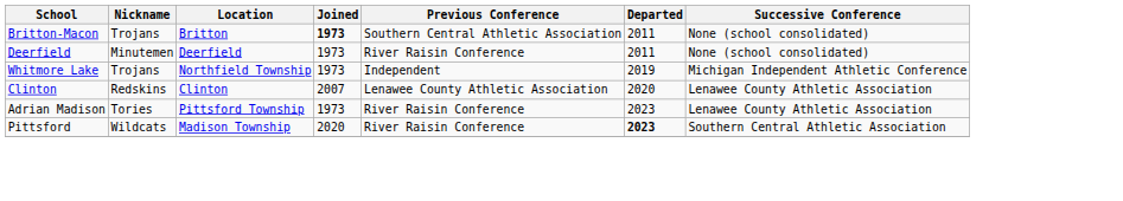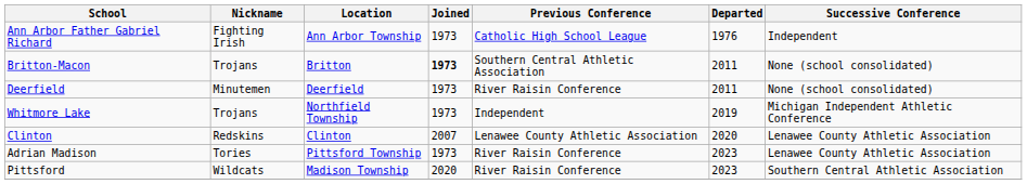 <table class="wikitable sortable">
 <tr>
 <th>School</th>
 <th>Nickname</th>
 <th>Location</th>
 <th>Joined</th>
 <th>Previous Conference</th>
 <th>Departed</th>
 <th>Successive Conference</th>
+</tr>
+<tr>
+<td><a href='#'>Ann Arbor Father Gabriel Richard</a></td>
+<td>Fighting Irish</td>
+<td><a href='#'>Ann Arbor Township</a></td>
+<td>1973</td>
+<td><a href='#'>Catholic High School League</a></td>
+<td>1976</td>
+<td>Independent</td>
 </tr>
 <tr>
 <td><a href='#'>Britton-Macon</a></td>
 <td>Trojans</td>
 <td><a href='#'>Britton</a></td>
 <td><strong>1973</strong></td>
 <td>Southern Central Athletic Association</td>
 <td>2011</td>
 <td>None (school consolidated)</td>
 </tr>
 <tr>
 <td><a href='#'>Deerfield</a></td>
 <td>Minutemen</td>
 <td><a href='#'>Deerfield</a></td>
 <td>1973</td>
 <td>River Raisin Conference</td>
 <td>2011</td>
 <td>None (school consolidated)</td>
 </tr>
 <tr>
 <td><a href='#'>Whitmore Lake</a></td>
 <td>Trojans</td>
 <td><a href='#'>Northfield Township</a></td>
 <td>1973</td>
 <td>Independent</td>
 <td>2019</td>
 <td>Michigan Independent Athletic Conference</td>
 </tr>
 <tr>
 <td><a href='#'>Clinton</a></td>
 <td>Redskins</td>
 <td><a href='#'>Clinton</a></td>
 <td>2007</td>
 <td>Lenawee County Athletic Association</td>
 <td>2020</td>
 <td>Lenawee County Athletic Association</td>
 </tr>
 <tr>
 <td>Adrian Madison</td>
 <td>Tories</td>
 <td><a href='#'>Pittsford Township</a></td>
 <td>1973</td>
 <td>River Raisin Conference</td>
 <td>2023</td>
 <td>Lenawee County Athletic Association</td>
 </tr>
 <tr>
 <td>Pittsford</td>
 <td>Wildcats</td>
 <td><a href='#'>Madison Township</a></td>
 <td>2020</td>
 <td>River Raisin Conference</td>
-<td><strong>2023</strong></td>
+<td>2023</td>
 <td>Southern Central Athletic Association</td>
 </tr>
 <tr>
 </tr>
 </table>
